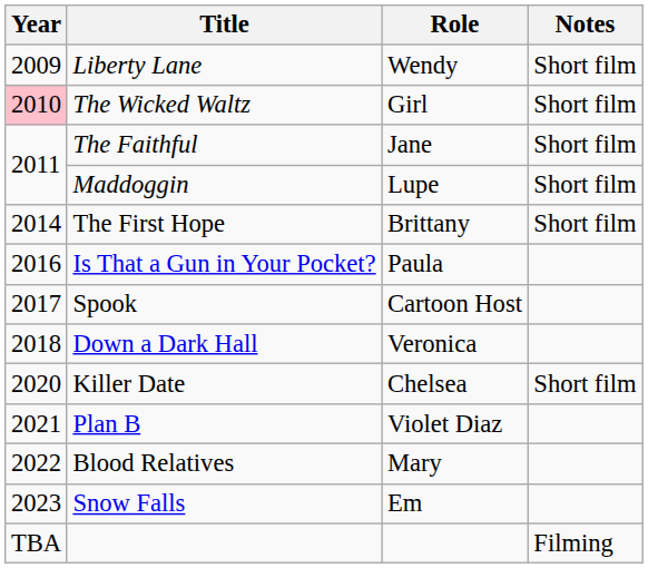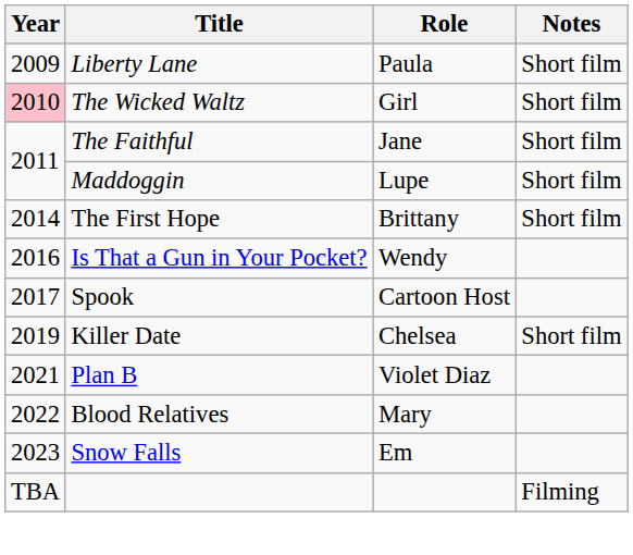 <table class="wikitable sortable">
 <tr>
 <th>Year</th>
 <th>Title</th>
 <th>Role</th>
 <th>Notes</th>
 </tr>
 <tr>
 <td>2009</td>
 <td><em>Liberty Lane</em></td>
-<td>Wendy</td>
+<td>Paula</td>
 <td>Short film</td>
 </tr>
 <tr>
 <td style="background: pink;">2010</td>
 <td><em>The Wicked Waltz</em></td>
 <td>Girl</td>
 <td>Short film</td>
 </tr>
 <tr>
 <td rowspan="2">2011</td>
 <td><em>The Faithful</em></td>
 <td>Jane</td>
 <td>Short film</td>
 </tr>
 <tr>
 <td><em>Maddoggin<strong></td>
 <td>Lupe</td>
 <td>Short film</td>
 </tr>
 <tr>
 <td>2014</td>
 <td></em>The First Hope<em></td>
 <td>Brittany</td>
 <td>Short film</td>
 </tr>
 <tr>
 <td>2016</td>
 <td></em><a href='#'>Is That a Gun in Your Pocket?</a><em></td>
-<td>Paula</td>
+<td>Wendy</td>
 <td></td>
 </tr>
 <tr>
 <td>2017</td>
 <td></em>Spook<em></td>
 <td>Cartoon Host</td>
 <td></td>
 </tr>
 <tr>
-<td>2018</td>
-<td></em><a href='#'>Down a Dark Hall</a><em></td>
-<td>Veronica</td>
-<td></td>
-</tr>
-<tr>
-<td>2020</td>
+<td>2019</td>
 <td></em>Killer Date<em></td>
 <td>Chelsea</td>
 <td>Short film</td>
 </tr>
 <tr>
 <td>2021</td>
 <td></em><a href='#'>Plan B</a><em></td>
 <td>Violet Diaz</td>
 <td></td>
 </tr>
 <tr>
 <td>2022</td>
 <td></em>Blood Relatives<em></td>
 <td>Mary</td>
 <td></td>
 </tr>
 <tr>
 <td>2023</td>
 <td></em><a href='#'>Snow Falls</a><em></td>
 <td>Em</td>
 <td></td>
 </tr>
 <tr>
 <td>TBA</td>
 <td></td>
 <td></td>
 <td>Filming</td>
 </tr>
 </table>
